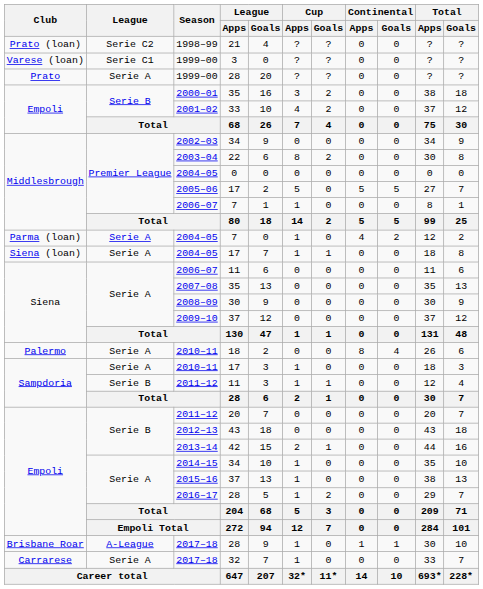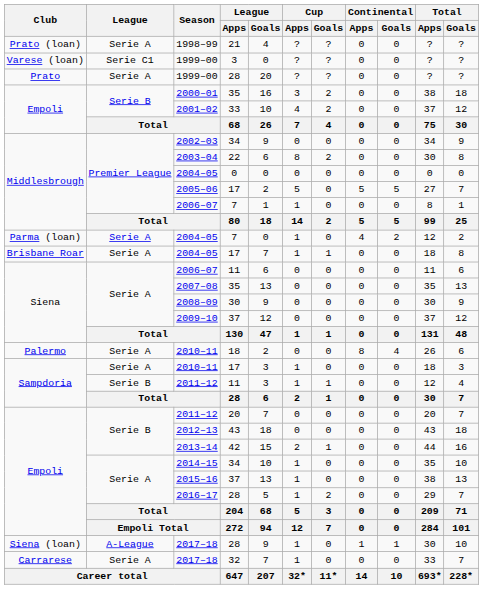 <table class="wikitable" style="text-align:center">
 <tr>
 <th rowspan="2">Club</th>
 <th rowspan="2">League</th>
 <th rowspan="2">Season</th>
 <th colspan="2">League</th>
 <th colspan="2">Cup</th>
 <th colspan="2">Continental</th>
 <th colspan="2">Total</th>
 </tr>
 <tr>
 <th>Apps</th>
 <th>Goals</th>
 <th>Apps</th>
 <th>Goals</th>
 <th>Apps</th>
 <th>Goals</th>
 <th>Apps</th>
 <th>Goals</th>
 </tr>
 <tr>
 <td><a href='#'>Prato</a> (loan)</td>
-<td>Serie C2</td>
+<td>Serie A</td>
 <td>1998–99</td>
 <td>21</td>
 <td>4</td>
 <td>?</td>
 <td>?</td>
 <td>0</td>
 <td>0</td>
 <td>?</td>
 <td>?</td>
 </tr>
 <tr>
 <td><a href='#'>Varese</a> (loan)</td>
 <td>Serie C1</td>
 <td>1999–00</td>
 <td>3</td>
 <td>0</td>
 <td>?</td>
 <td>?</td>
 <td>0</td>
 <td>0</td>
 <td>?</td>
 <td>?</td>
 </tr>
 <tr>
 <td><a href='#'>Prato</a></td>
 <td>Serie A</td>
 <td>1999–00</td>
 <td>28</td>
 <td>20</td>
 <td>?</td>
 <td>?</td>
 <td>0</td>
 <td>0</td>
 <td>?</td>
 <td>?</td>
 </tr>
 <tr>
 <td rowspan="3"><a href='#'>Empoli</a></td>
 <td rowspan="2"><a href='#'>Serie B</a></td>
 <td><a href='#'>2000–01</a></td>
 <td>35</td>
 <td>16</td>
 <td>3</td>
 <td>2</td>
 <td>0</td>
 <td>0</td>
 <td>38</td>
 <td>18</td>
 </tr>
 <tr>
 <td><a href='#'>2001–02</a></td>
 <td>33</td>
 <td>10</td>
 <td>4</td>
 <td>2</td>
 <td>0</td>
 <td>0</td>
 <td>37</td>
 <td>12</td>
 </tr>
 <tr>
 <th colspan="2">Total</th>
 <th>68</th>
 <th>26</th>
 <th>7</th>
 <th>4</th>
 <th>0</th>
 <th>0</th>
 <th>75</th>
 <th>30</th>
 </tr>
 <tr>
 <td rowspan="6"><a href='#'>Middlesbrough</a></td>
 <td rowspan="5"><a href='#'>Premier League</a></td>
 <td><a href='#'>2002–03</a></td>
 <td>34</td>
 <td>9</td>
 <td>0</td>
 <td>0</td>
 <td>0</td>
 <td>0</td>
 <td>34</td>
 <td>9</td>
 </tr>
 <tr>
 <td><a href='#'>2003–04</a></td>
 <td>22</td>
 <td>6</td>
 <td>8</td>
 <td>2</td>
 <td>0</td>
 <td>0</td>
 <td>30</td>
 <td>8</td>
 </tr>
 <tr>
 <td><a href='#'>2004–05</a></td>
 <td>0</td>
 <td>0</td>
 <td>0</td>
 <td>0</td>
 <td>0</td>
 <td>0</td>
 <td>0</td>
 <td>0</td>
 </tr>
 <tr>
 <td><a href='#'>2005–06</a></td>
 <td>17</td>
 <td>2</td>
 <td>5</td>
 <td>0</td>
 <td>5</td>
 <td>5</td>
 <td>27</td>
 <td>7</td>
 </tr>
 <tr>
 <td><a href='#'>2006–07</a></td>
 <td>7</td>
 <td>1</td>
 <td>1</td>
 <td>0</td>
 <td>0</td>
 <td>0</td>
 <td>8</td>
 <td>1</td>
 </tr>
 <tr>
 <th colspan="2">Total</th>
 <th>80</th>
 <th>18</th>
 <th>14</th>
 <th>2</th>
 <th>5</th>
 <th>5</th>
 <th>99</th>
 <th>25</th>
 </tr>
 <tr>
 <td><a href='#'>Parma</a> (loan)</td>
 <td><a href='#'>Serie A</a></td>
 <td><a href='#'>2004–05</a></td>
 <td>7</td>
 <td>0</td>
 <td>1</td>
 <td>0</td>
 <td>4</td>
 <td>2</td>
 <td>12</td>
 <td>2</td>
 </tr>
 <tr>
-<td><a href='#'>Siena</a> (loan)</td>
+<td><a href='#'>Brisbane Roar</a></td>
 <td>Serie A</td>
 <td><a href='#'>2004–05</a></td>
 <td>17</td>
 <td>7</td>
 <td>1</td>
 <td>1</td>
 <td>0</td>
 <td>0</td>
 <td>18</td>
 <td>8</td>
 </tr>
 <tr>
 <td rowspan="5">Siena</td>
 <td rowspan="4">Serie A</td>
 <td><a href='#'>2006–07</a></td>
 <td>11</td>
 <td>6</td>
 <td>0</td>
 <td>0</td>
 <td>0</td>
 <td>0</td>
 <td>11</td>
 <td>6</td>
 </tr>
 <tr>
 <td><a href='#'>2007–08</a></td>
 <td>35</td>
 <td>13</td>
 <td>0</td>
 <td>0</td>
 <td>0</td>
 <td>0</td>
 <td>35</td>
 <td>13</td>
 </tr>
 <tr>
 <td><a href='#'>2008–09</a></td>
 <td>30</td>
 <td>9</td>
 <td>0</td>
 <td>0</td>
 <td>0</td>
 <td>0</td>
 <td>30</td>
 <td>9</td>
 </tr>
 <tr>
 <td><a href='#'>2009–10</a></td>
 <td>37</td>
 <td>12</td>
 <td>0</td>
 <td>0</td>
 <td>0</td>
 <td>0</td>
 <td>37</td>
 <td>12</td>
 </tr>
 <tr>
 <th colspan="2">Total</th>
 <th>130</th>
 <th>47</th>
 <th>1</th>
 <th>1</th>
 <th>0</th>
 <th>0</th>
 <th>131</th>
 <th>48</th>
 </tr>
 <tr>
 <td><a href='#'>Palermo</a></td>
 <td>Serie A</td>
 <td><a href='#'>2010–11</a></td>
 <td>18</td>
 <td>2</td>
 <td>0</td>
 <td>0</td>
 <td>8</td>
 <td>4</td>
 <td>26</td>
 <td>6</td>
 </tr>
 <tr>
 <td rowspan="3"><a href='#'>Sampdoria</a></td>
 <td>Serie A</td>
 <td><a href='#'>2010–11</a></td>
 <td>17</td>
 <td>3</td>
 <td>1</td>
 <td>0</td>
 <td>0</td>
 <td>0</td>
 <td>18</td>
 <td>3</td>
 </tr>
 <tr>
 <td>Serie B</td>
 <td><a href='#'>2011–12</a></td>
 <td>11</td>
 <td>3</td>
 <td>1</td>
 <td>1</td>
 <td>0</td>
 <td>0</td>
 <td>12</td>
 <td>4</td>
 </tr>
 <tr>
 <th colspan="2">Total</th>
 <th>28</th>
 <th>6</th>
 <th>2</th>
 <th>1</th>
 <th>0</th>
 <th>0</th>
 <th>30</th>
 <th>7</th>
 </tr>
 <tr>
 <td rowspan="8"><a href='#'>Empoli</a></td>
 <td rowspan="3">Serie B</td>
 <td><a href='#'>2011–12</a></td>
 <td>20</td>
 <td>7</td>
 <td>0</td>
 <td>0</td>
 <td>0</td>
 <td>0</td>
 <td>20</td>
 <td>7</td>
 </tr>
 <tr>
 <td><a href='#'>2012–13</a></td>
 <td>43</td>
 <td>18</td>
 <td>0</td>
 <td>0</td>
 <td>0</td>
 <td>0</td>
 <td>43</td>
 <td>18</td>
 </tr>
 <tr>
 <td><a href='#'>2013–14</a></td>
 <td>42</td>
 <td>15</td>
 <td>2</td>
 <td>1</td>
 <td>0</td>
 <td>0</td>
 <td>44</td>
 <td>16</td>
 </tr>
 <tr>
 <td rowspan="3">Serie A</td>
 <td><a href='#'>2014–15</a></td>
 <td>34</td>
 <td>10</td>
 <td>1</td>
 <td>0</td>
 <td>0</td>
 <td>0</td>
 <td>35</td>
 <td>10</td>
 </tr>
 <tr>
 <td><a href='#'>2015–16</a></td>
 <td>37</td>
 <td>13</td>
 <td>1</td>
 <td>0</td>
 <td>0</td>
 <td>0</td>
 <td>38</td>
 <td>13</td>
 </tr>
 <tr>
 <td><a href='#'>2016–17</a></td>
 <td>28</td>
 <td>5</td>
 <td>1</td>
 <td>2</td>
 <td>0</td>
 <td>0</td>
 <td>29</td>
 <td>7</td>
 </tr>
 <tr>
 <th colspan="2">Total</th>
 <th>204</th>
 <th>68</th>
 <th>5</th>
 <th>3</th>
 <th>0</th>
 <th>0</th>
 <th>209</th>
 <th>71</th>
 </tr>
 <tr>
 <th colspan="2">Empoli Total</th>
 <th>272</th>
 <th>94</th>
 <th>12</th>
 <th>7</th>
 <th>0</th>
 <th>0</th>
 <th>284</th>
 <th>101</th>
 </tr>
 <tr>
-<td><a href='#'>Brisbane Roar</a></td>
+<td><a href='#'>Siena</a> (loan)</td>
 <td><a href='#'>A-League</a></td>
 <td><a href='#'>2017–18</a></td>
 <td>28</td>
 <td>9</td>
 <td>1</td>
 <td>0</td>
 <td>1</td>
 <td>1</td>
 <td>30</td>
 <td>10</td>
 </tr>
 <tr>
 <td><a href='#'>Carrarese</a></td>
 <td>Serie A</td>
 <td><a href='#'>2017–18</a></td>
 <td>32</td>
 <td>7</td>
 <td>1</td>
 <td>0</td>
 <td>0</td>
 <td>0</td>
 <td>33</td>
 <td>7</td>
 </tr>
 <tr>
 <th colspan="3">Career total</th>
 <th>647</th>
 <th>207</th>
 <th>32*</th>
 <th>11*</th>
 <th>14</th>
 <th>10</th>
 <th>693*</th>
 <th>228*</th>
 </tr>
 </table>
